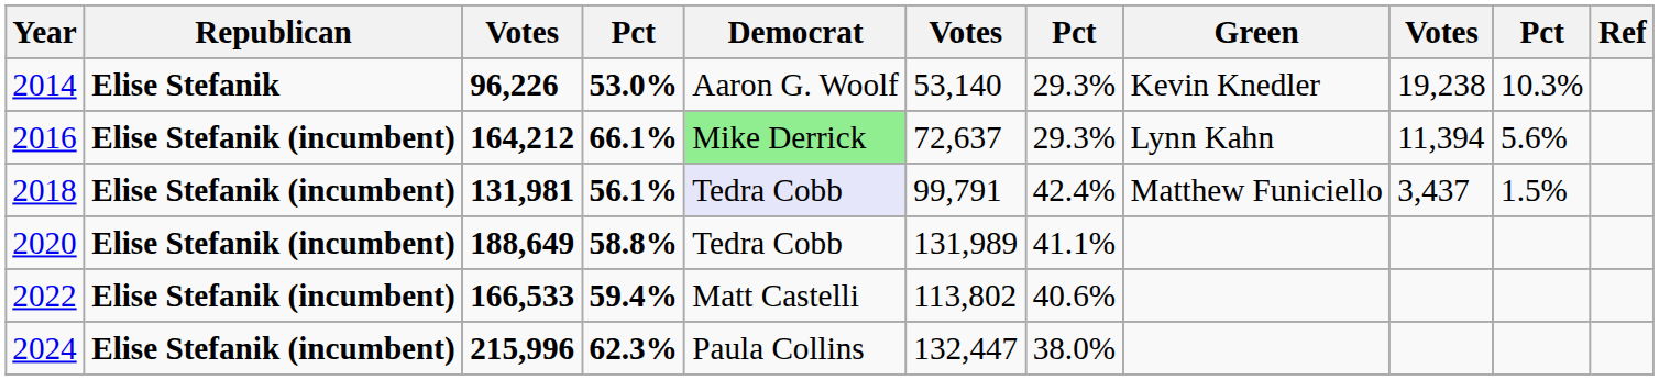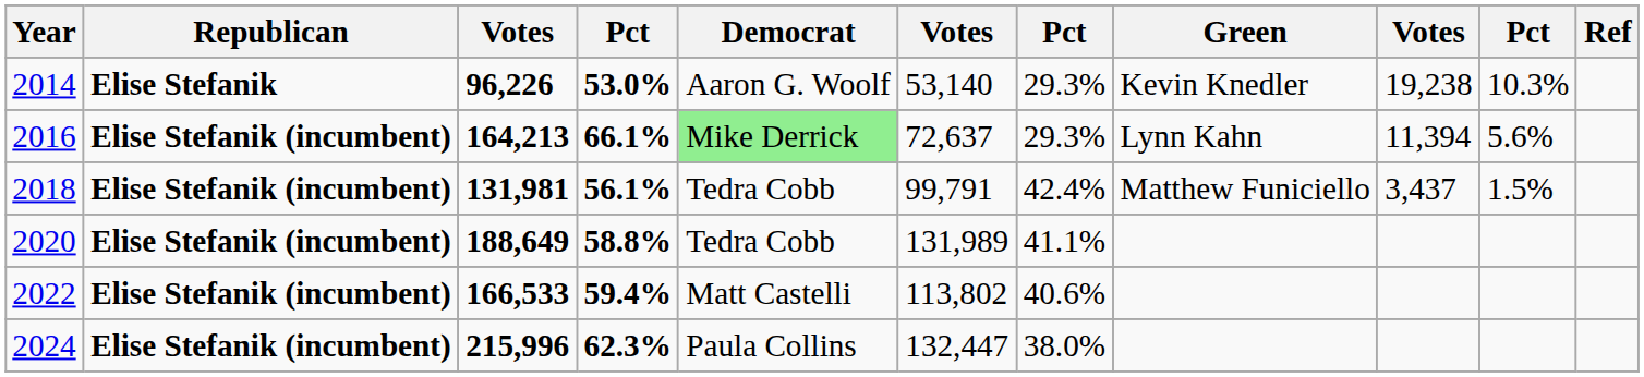 <table class="wikitable" style="margin:0.5em ; font-size:95%">
 <tr>
 <th>Year</th>
 <th>Republican</th>
 <th>Votes</th>
 <th>Pct</th>
 <th>Democrat</th>
 <th>Votes</th>
 <th>Pct</th>
 <th>Green</th>
 <th>Votes</th>
 <th>Pct</th>
 <th>Ref</th>
 </tr>
 <tr>
 <td><a href='#'>2014</a></td>
 <td><strong>Elise Stefanik</strong></td>
 <td><strong>96,226</strong></td>
 <td><strong>53.0%</strong></td>
 <td>Aaron G. Woolf</td>
 <td>53,140</td>
 <td>29.3%</td>
 <td>Kevin Knedler</td>
 <td>19,238</td>
 <td>10.3%</td>
 <td></td>
 </tr>
 <tr>
 <td><a href='#'>2016</a></td>
 <td><strong>Elise Stefanik</strong> <strong>(incumbent)</strong></td>
-<td><strong>164,212</strong></td>
+<td><strong>164,213</strong></td>
 <td><strong>66.1%</strong></td>
 <td style="background: lightgreen;">Mike Derrick</td>
 <td>72,637</td>
 <td>29.3%</td>
 <td>Lynn Kahn</td>
 <td>11,394</td>
 <td>5.6%</td>
 <td></td>
 </tr>
 <tr>
 <td><a href='#'>2018</a></td>
 <td><strong>Elise Stefanik</strong> <strong>(incumbent)</strong></td>
 <td><strong>131,981</strong></td>
 <td><strong>56.1%</strong></td>
-<td style="background: lavender;">Tedra Cobb</td>
+<td>Tedra Cobb</td>
 <td>99,791</td>
 <td>42.4%</td>
 <td>Matthew Funiciello</td>
 <td>3,437</td>
 <td>1.5%</td>
 <td></td>
 </tr>
 <tr>
 <td><a href='#'>2020</a></td>
 <td><strong>Elise Stefanik</strong> <strong>(incumbent)</strong></td>
 <td><strong>188,649</strong></td>
 <td><strong>58.8%</strong></td>
 <td>Tedra Cobb</td>
 <td>131,989</td>
 <td>41.1%</td>
 <td></td>
 <td></td>
 <td></td>
 <td></td>
 </tr>
 <tr>
 <td><a href='#'>2022</a></td>
 <td><strong>Elise Stefanik</strong> <strong>(incumbent)</strong></td>
 <td><strong>166,533</strong></td>
 <td><strong>59.4%</strong></td>
 <td>Matt Castelli</td>
 <td>113,802</td>
 <td>40.6%</td>
 <td></td>
 <td></td>
 <td></td>
 <td></td>
 </tr>
 <tr>
 <td><a href='#'>2024</a></td>
 <td><strong>Elise Stefanik (incumbent)</strong></td>
 <td><strong>215,996</strong></td>
 <td><strong>62.3%</strong></td>
 <td>Paula Collins</td>
 <td>132,447</td>
 <td>38.0%</td>
 <td></td>
 <td></td>
 <td></td>
 <td></td>
 </tr>
 </table>
